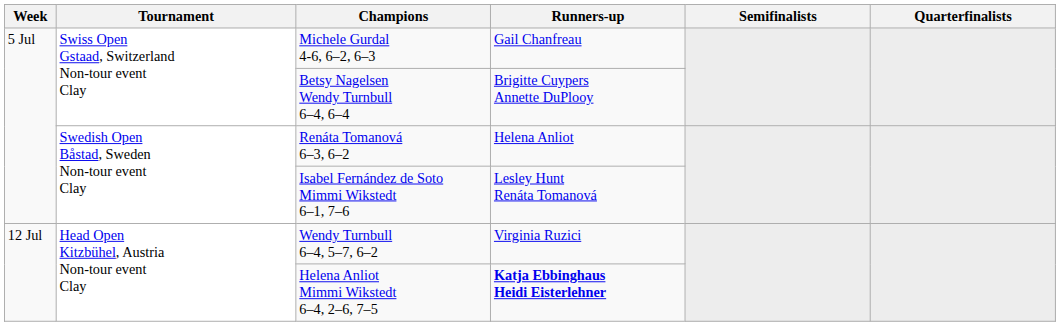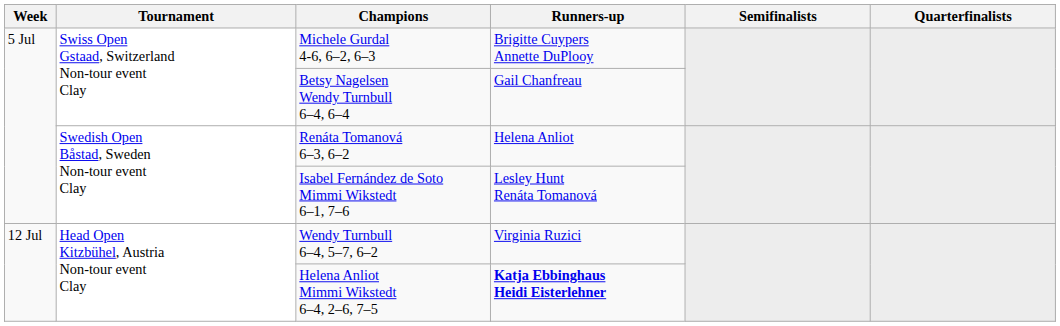 <table class=wikitable style=font-size:95%>
 <tr>
 <th style="width:48px;">Week</th>
 <th style="width:248px;">Tournament</th>
 <th style="width:200px;">Champions</th>
 <th style="width:200px;">Runners-up</th>
 <th style="width:190px;">Semifinalists</th>
 <th style="width:190px;">Quarterfinalists</th>
 </tr>
 <tr valign=top>
 <td rowspan=4>5 Jul</td>
 <td style="background:#fff;" rowspan="2"><a href='#'>Swiss Open</a><br> <a href='#'>Gstaad</a>, Switzerland<br>Non-tour event<br>Clay</td>
 <td> <a href='#'>Michele Gurdal</a><br>4-6, 6–2, 6–3</td>
-<td> <a href='#'>Gail Chanfreau</a></td>
+<td> <a href='#'>Brigitte Cuypers</a> <br>  <a href='#'>Annette DuPlooy</a></td>
 <td rowspan=2 style="background:#ededed;"></td>
 <td rowspan=2 style="background:#ededed;"></td>
 </tr>
 <tr valign=top>
 <td> <a href='#'>Betsy Nagelsen</a> <br>  <a href='#'>Wendy Turnbull</a><br>6–4, 6–4</td>
-<td> <a href='#'>Brigitte Cuypers</a> <br>  <a href='#'>Annette DuPlooy</a></td>
+<td> <a href='#'>Gail Chanfreau</a></td>
 </tr>
 <tr valign=top>
 <td style="background:#fff;" rowspan="2"><a href='#'>Swedish Open</a><br> <a href='#'>Båstad</a>, Sweden<br>Non-tour event<br>Clay</td>
 <td> <a href='#'>Renáta Tomanová</a><br>6–3, 6–2</td>
 <td> <a href='#'>Helena Anliot</a></td>
 <td rowspan=2 style="background:#ededed;"></td>
 <td rowspan=2 style="background:#ededed;"></td>
 </tr>
 <tr valign=top>
 <td> <a href='#'>Isabel Fernández de Soto</a> <br>  <a href='#'>Mimmi Wikstedt</a><br>6–1, 7–6</td>
 <td> <a href='#'>Lesley Hunt</a> <br>  <a href='#'>Renáta Tomanová</a></td>
 </tr>
 <tr valign=top>
 <td rowspan=2>12 Jul</td>
 <td style="background:#fff;" rowspan="2"><a href='#'>Head Open</a><br> <a href='#'>Kitzbühel</a>, Austria<br>Non-tour event<br>Clay</td>
 <td> <a href='#'>Wendy Turnbull</a><br>6–4, 5–7, 6–2</td>
 <td> <a href='#'>Virginia Ruzici</a></td>
 <td rowspan=2 style="background:#ededed;"></td>
 <td rowspan=2 style="background:#ededed;"></td>
 </tr>
 <tr valign=top>
 <td> <a href='#'>Helena Anliot</a><br>  <a href='#'>Mimmi Wikstedt</a><br>6–4, 2–6, 7–5</td>
 <td><strong> <a href='#'>Katja Ebbinghaus</a> <br>  <a href='#'>Heidi Eisterlehner</a></strong></td>
 </tr>
 </table>
